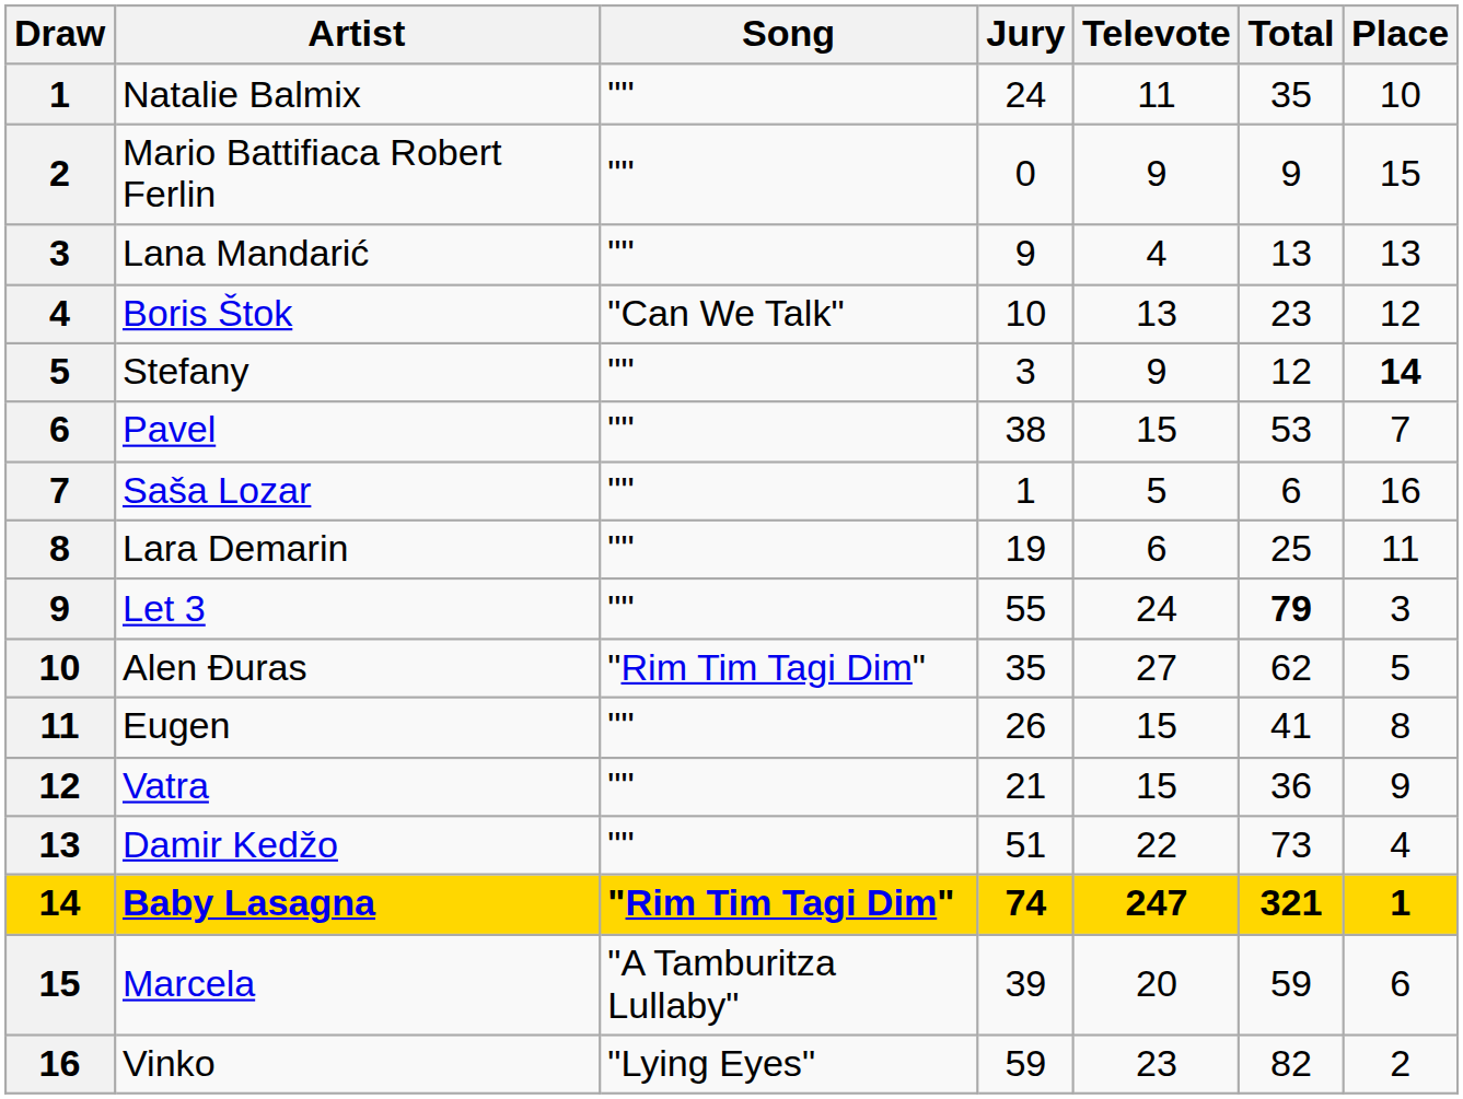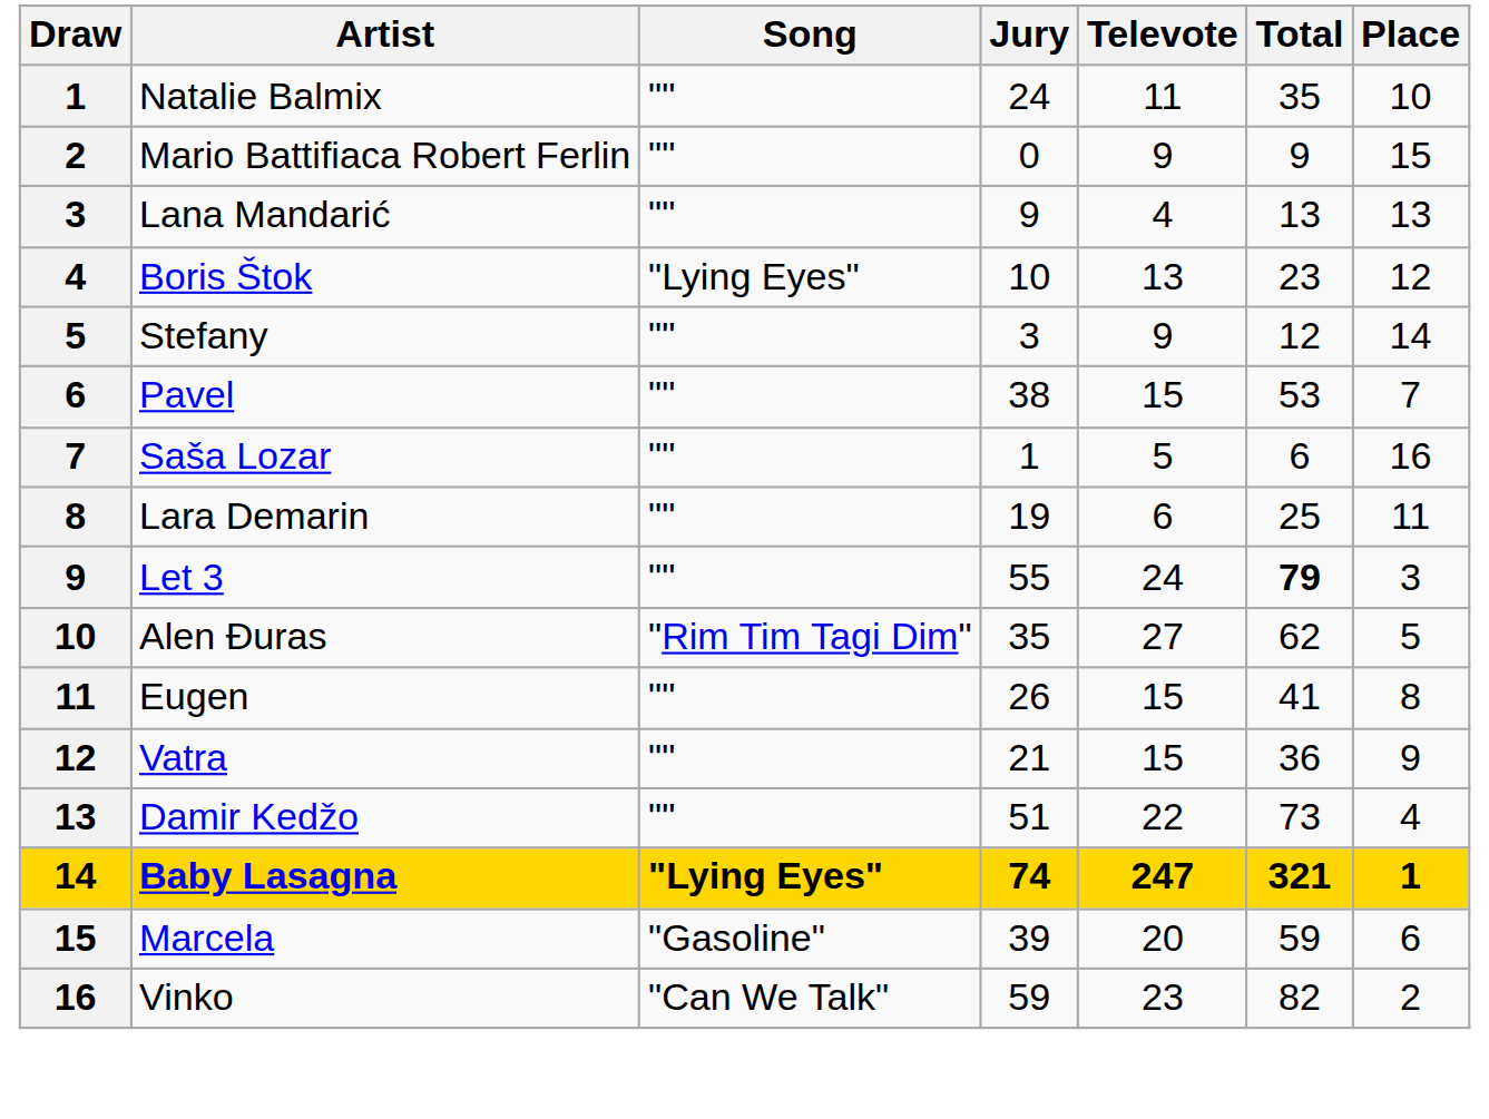 <table class="wikitable sortable plainrowheaders" style="margin: 1em auto 1em auto; text-align:center">
 <tr>
 <th>Draw</th>
 <th>Artist</th>
 <th>Song</th>
 <th>Jury</th>
 <th>Televote</th>
 <th>Total</th>
 <th>Place</th>
 </tr>
 <tr>
 <th scope="row" style="text-align:center">1</th>
 <td align="left">Natalie Balmix</td>
 <td align="left">""</td>
 <td>24</td>
 <td>11</td>
 <td>35</td>
 <td>10</td>
 </tr>
 <tr>
 <th scope="row" style="text-align:center">2</th>
 <td align="left">Mario Battifiaca  Robert Ferlin</td>
 <td align="left">""</td>
 <td>0</td>
 <td>9</td>
 <td>9</td>
 <td>15</td>
 </tr>
 <tr>
 <th scope="row" style="text-align:center">3</th>
 <td align="left">Lana Mandarić</td>
 <td align="left">""</td>
 <td>9</td>
 <td>4</td>
 <td>13</td>
 <td>13</td>
 </tr>
 <tr>
 <th scope="row" style="text-align:center">4</th>
 <td align="left"><a href='#'>Boris Štok</a></td>
-<td align="left">"Can We Talk"</td>
+<td align="left">"Lying Eyes"</td>
 <td>10</td>
 <td>13</td>
 <td>23</td>
 <td>12</td>
 </tr>
 <tr>
 <th scope="row" style="text-align:center">5</th>
 <td align="left">Stefany</td>
 <td align="left">""</td>
 <td>3</td>
 <td>9</td>
 <td>12</td>
-<td><strong>14</strong></td>
+<td>14</td>
 </tr>
 <tr>
 <th scope="row" style="text-align:center">6</th>
 <td align="left"><a href='#'>Pavel</a></td>
 <td align="left">""</td>
 <td>38</td>
 <td>15</td>
 <td>53</td>
 <td>7</td>
 </tr>
 <tr>
 <th scope="row" style="text-align:center">7</th>
 <td align="left"><a href='#'>Saša Lozar</a></td>
 <td align="left">""</td>
 <td>1</td>
 <td>5</td>
 <td>6</td>
 <td>16</td>
 </tr>
 <tr>
 <th scope="row" style="text-align:center">8</th>
 <td align="left">Lara Demarin</td>
 <td align="left">""</td>
 <td>19</td>
 <td>6</td>
 <td>25</td>
 <td>11</td>
 </tr>
 <tr>
 <th scope="row" style="text-align:center">9</th>
 <td align="left"><a href='#'>Let 3</a></td>
 <td align="left">""</td>
 <td>55</td>
 <td>24</td>
 <td><strong>79</strong></td>
 <td>3</td>
 </tr>
 <tr>
 <th scope="row" style="text-align:center">10</th>
 <td align="left">Alen Đuras</td>
 <td align="left">"<a href='#'>Rim Tim Tagi Dim</a>"</td>
 <td>35</td>
 <td>27</td>
 <td>62</td>
 <td>5</td>
 </tr>
 <tr>
 <th scope="row" style="text-align:center">11</th>
 <td align="left">Eugen</td>
 <td align="left">""</td>
 <td>26</td>
 <td>15</td>
 <td>41</td>
 <td>8</td>
 </tr>
 <tr>
 <th scope="row" style="text-align:center">12</th>
 <td align="left"><a href='#'>Vatra</a></td>
 <td align="left">""</td>
 <td>21</td>
 <td>15</td>
 <td>36</td>
 <td>9</td>
 </tr>
 <tr>
 <th scope="row" style="text-align:center">13</th>
 <td align="left"><a href='#'>Damir Kedžo</a></td>
 <td align="left">""</td>
 <td>51</td>
 <td>22</td>
 <td>73</td>
 <td>4</td>
 </tr>
 <tr style="font-weight:bold; background:gold;">
 <th scope="row" style="text-align:center; font-weight:bold; background:gold;">14</th>
 <td align="left"><a href='#'>Baby Lasagna</a></td>
-<td align="left">"<a href='#'>Rim Tim Tagi Dim</a>"</td>
+<td align="left">"Lying Eyes"</td>
 <td>74</td>
 <td>247</td>
 <td>321</td>
 <td>1</td>
 </tr>
 <tr>
 <th scope="row" style="text-align:center">15</th>
 <td align="left"><a href='#'>Marcela</a></td>
-<td align="left">"A Tamburitza Lullaby"</td>
+<td align="left">"Gasoline"</td>
 <td>39</td>
 <td>20</td>
 <td>59</td>
 <td>6</td>
 </tr>
 <tr>
 <th scope="row" style="text-align:center">16</th>
 <td align="left">Vinko</td>
-<td align="left">"Lying Eyes"</td>
+<td align="left">"Can We Talk"</td>
 <td>59</td>
 <td>23</td>
 <td>82</td>
 <td>2</td>
 </tr>
 </table>
